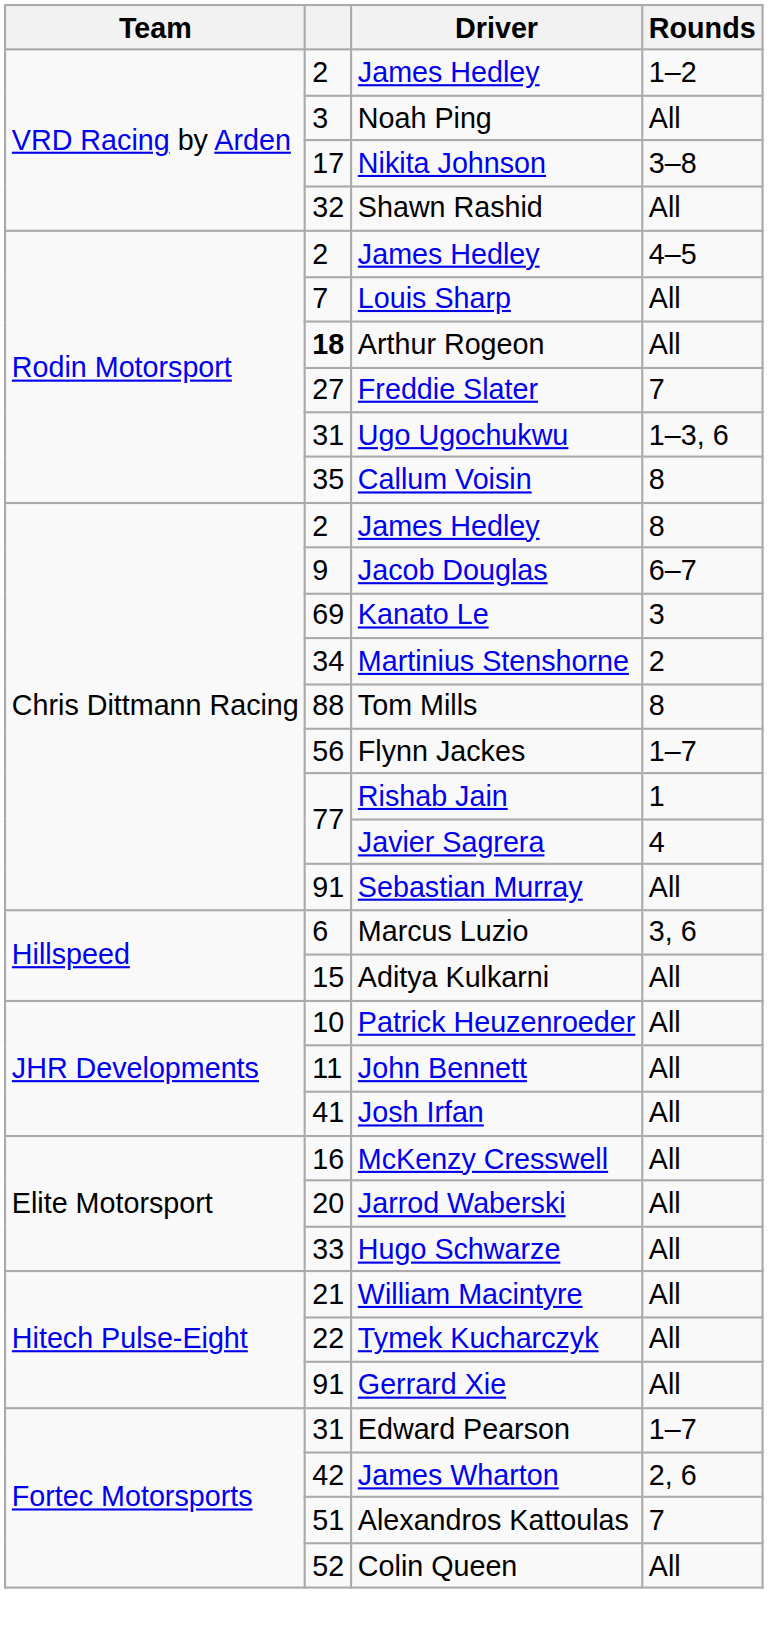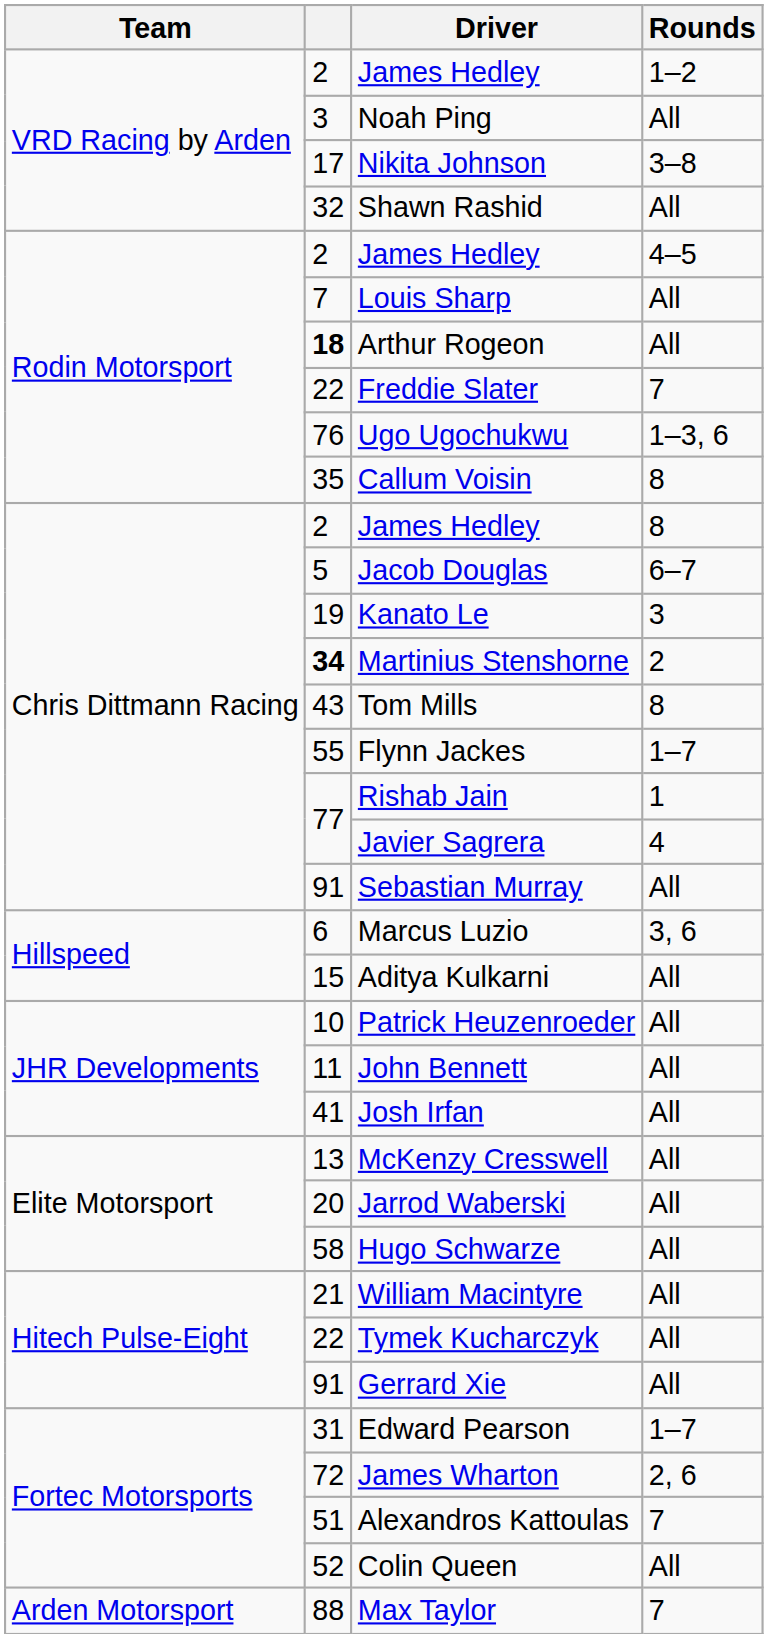 <table class="wikitable" style="font-size: 85%;">
 <tr>
 <th>Team</th>
 <th></th>
 <th>Driver</th>
 <th>Rounds</th>
 </tr>
 <tr>
 <td rowspan="4"> <a href='#'>VRD Racing</a> by <a href='#'>Arden</a></td>
 <td>2</td>
 <td> <a href='#'>James Hedley</a></td>
 <td>1–2</td>
 </tr>
 <tr>
 <td>3</td>
 <td> Noah Ping</td>
 <td>All</td>
 </tr>
 <tr>
 <td>17</td>
 <td> <a href='#'>Nikita Johnson</a></td>
 <td>3–8</td>
 </tr>
 <tr>
 <td>32</td>
 <td> Shawn Rashid</td>
 <td>All</td>
 </tr>
 <tr>
 <td rowspan="6"> <a href='#'>Rodin Motorsport</a></td>
 <td>2</td>
 <td> <a href='#'>James Hedley</a></td>
 <td>4–5</td>
 </tr>
 <tr>
 <td>7</td>
 <td> <a href='#'>Louis Sharp</a></td>
 <td>All</td>
 </tr>
 <tr>
 <td><strong>18</strong></td>
 <td> Arthur Rogeon</td>
 <td>All</td>
 </tr>
 <tr>
-<td>27</td>
+<td>22</td>
 <td> <a href='#'>Freddie Slater</a></td>
 <td>7</td>
 </tr>
 <tr>
-<td>31</td>
+<td>76</td>
 <td> <a href='#'>Ugo Ugochukwu</a></td>
 <td>1–3, 6</td>
 </tr>
 <tr>
 <td>35</td>
 <td> <a href='#'>Callum Voisin</a></td>
 <td>8</td>
 </tr>
 <tr>
 <td rowspan="9"> Chris Dittmann Racing</td>
 <td>2</td>
 <td> <a href='#'>James Hedley</a></td>
 <td>8</td>
 </tr>
 <tr>
-<td>9</td>
+<td>5</td>
 <td> <a href='#'>Jacob Douglas</a></td>
 <td>6–7</td>
 </tr>
 <tr>
-<td>69</td>
+<td>19</td>
 <td> <a href='#'>Kanato Le</a></td>
 <td>3</td>
 </tr>
 <tr>
-<td>34</td>
+<td><strong>34</strong></td>
 <td> <a href='#'>Martinius Stenshorne</a></td>
 <td>2</td>
 </tr>
 <tr>
-<td>88</td>
+<td>43</td>
 <td> Tom Mills</td>
 <td>8</td>
 </tr>
 <tr>
-<td>56</td>
+<td>55</td>
 <td> Flynn Jackes</td>
 <td>1–7</td>
 </tr>
 <tr>
 <td rowspan="2">77</td>
 <td> <a href='#'>Rishab Jain</a></td>
 <td>1</td>
 </tr>
 <tr>
 <td> <a href='#'>Javier Sagrera</a></td>
 <td>4</td>
 </tr>
 <tr>
 <td>91</td>
 <td> <a href='#'>Sebastian Murray</a></td>
 <td>All</td>
 </tr>
 <tr>
 <td rowspan="2"> <a href='#'>Hillspeed</a></td>
 <td>6</td>
 <td> Marcus Luzio</td>
 <td>3, 6</td>
 </tr>
 <tr>
 <td>15</td>
 <td> Aditya Kulkarni</td>
 <td>All</td>
 </tr>
 <tr>
 <td rowspan="3"> <a href='#'>JHR Developments</a></td>
 <td>10</td>
 <td nowrap> <a href='#'>Patrick Heuzenroeder</a></td>
 <td>All</td>
 </tr>
 <tr>
 <td>11</td>
 <td> <a href='#'>John Bennett</a></td>
 <td>All</td>
 </tr>
 <tr>
 <td>41</td>
 <td> <a href='#'>Josh Irfan</a></td>
 <td>All</td>
 </tr>
 <tr>
 <td rowspan="3"> Elite Motorsport</td>
-<td>16</td>
+<td>13</td>
 <td> <a href='#'>McKenzy Cresswell</a></td>
 <td>All</td>
 </tr>
 <tr>
 <td>20</td>
 <td> <a href='#'>Jarrod Waberski</a></td>
 <td>All</td>
 </tr>
 <tr>
-<td>33</td>
+<td>58</td>
 <td> <a href='#'>Hugo Schwarze</a></td>
 <td>All</td>
 </tr>
 <tr>
 <td rowspan="3"> <a href='#'>Hitech Pulse-Eight</a></td>
 <td>21</td>
 <td> <a href='#'>William Macintyre</a></td>
 <td>All</td>
 </tr>
 <tr>
 <td>22</td>
 <td> <a href='#'>Tymek Kucharczyk</a></td>
 <td>All</td>
 </tr>
 <tr>
 <td>91</td>
 <td> <a href='#'>Gerrard Xie</a></td>
 <td>All</td>
 </tr>
 <tr>
 <td rowspan="4"> <a href='#'>Fortec Motorsports</a></td>
 <td>31</td>
 <td> Edward Pearson</td>
 <td>1–7</td>
 </tr>
 <tr>
-<td>42</td>
+<td>72</td>
 <td> <a href='#'>James Wharton</a></td>
 <td>2, 6</td>
 </tr>
 <tr>
 <td>51</td>
 <td> Alexandros Kattoulas</td>
 <td>7</td>
 </tr>
 <tr>
 <td>52</td>
 <td> Colin Queen</td>
 <td>All</td>
 </tr>
+<tr>
+<td> <a href='#'>Arden Motorsport</a></td>
+<td>88</td>
+<td> <a href='#'>Max Taylor</a></td>
+<td>7</td>
+</tr>
 </table>
